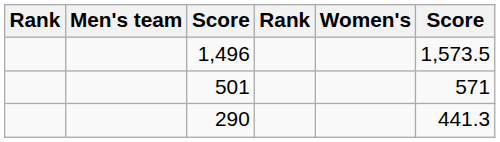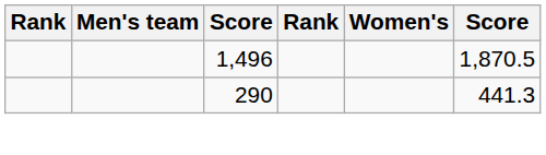 <table class="wikitable">
 <tr>
 <th>Rank</th>
 <th>Men's team</th>
 <th>Score</th>
 <th>Rank</th>
 <th>Women's</th>
 <th>Score</th>
 </tr>
 <tr>
 <td></td>
 <td></td>
 <td style="text-align:right">1,496</td>
 <td></td>
 <td></td>
-<td style="text-align:right">1,573.5</td>
-</tr>
-<tr>
-<td></td>
-<td></td>
-<td style="text-align:right">501</td>
-<td></td>
-<td></td>
-<td style="text-align:right">571</td>
+<td style="text-align:right">1,870.5</td>
 </tr>
 <tr>
 <td></td>
 <td></td>
 <td style="text-align:right">290</td>
 <td></td>
 <td></td>
 <td style="text-align:right">441.3</td>
 </tr>
 </table>
